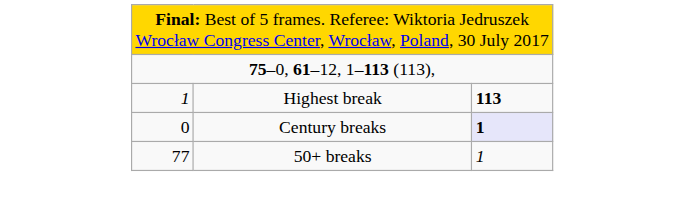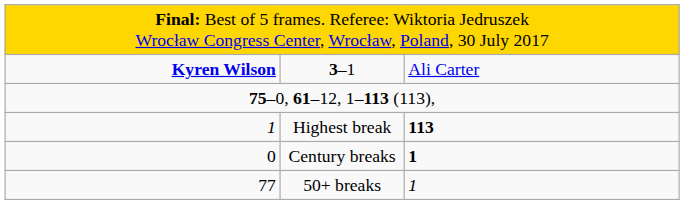 <table class="wikitable" style="font-size: 95%; margin: 1em auto 1em auto;">
 <tr>
 <td colspan="3" align="center" bgcolor="#ffd700"><strong>Final:</strong> Best of 5 frames. Referee:  Wiktoria Jedruszek<br><a href='#'>Wrocław Congress Center</a>, <a href='#'>Wrocław</a>,  <a href='#'>Poland</a>, 30 July 2017</td>
+</tr>
+<tr>
+<td width="230" align="right"><strong><a href='#'>Kyren Wilson</a></strong><br></td>
+<td width="100" align="center"><strong>3</strong>–1</td>
+<td width="230" align="left"><a href='#'>Ali Carter</a><br></td>
 </tr>
 <tr>
 <td colspan="3" align="center" style="font-size: 100%"><strong>75</strong>–0, <strong>61</strong>–12, 1–<strong>113</strong> (113), </td>
 </tr>
 <tr>
 <td align="right"><em>1</em></td>
 <td align="center">Highest break</td>
 <td align="left"><strong>113</strong></td>
 </tr>
 <tr>
 <td align="right">0</td>
 <td align="center">Century breaks</td>
-<td align="left" style="background: lavender;"><strong>1</strong></td>
+<td align="left"><strong>1</strong></td>
 </tr>
 <tr>
 <td align="right">77</td>
 <td align="center">50+ breaks</td>
 <td align="left"><em>1</em></td>
 </tr>
 </table>
